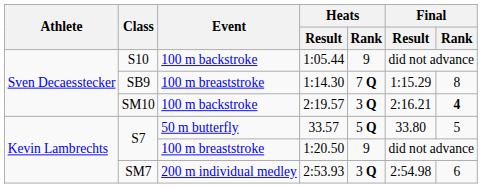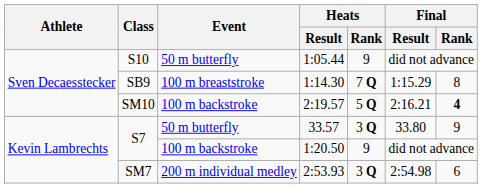 <table class=wikitable style="font-size:90%">
 <tr>
 <th rowspan="2">Athlete</th>
 <th rowspan="2">Class</th>
 <th rowspan="2">Event</th>
 <th colspan="2">Heats</th>
 <th colspan="2">Final</th>
 </tr>
 <tr>
 <th>Result</th>
 <th>Rank</th>
 <th>Result</th>
 <th>Rank</th>
 </tr>
 <tr>
 <td rowspan="3"><a href='#'>Sven Decaesstecker</a></td>
 <td align="center">S10</td>
-<td><a href='#'>100 m backstroke</a></td>
+<td><a href='#'>50 m butterfly</a></td>
 <td align="center">1:05.44</td>
 <td align="center">9</td>
 <td align="center" colspan="2">did not advance</td>
 </tr>
 <tr>
 <td align="center">SB9</td>
 <td><a href='#'>100 m breaststroke</a></td>
 <td align="center">1:14.30</td>
 <td align="center">7 <strong>Q</strong></td>
 <td align="center">1:15.29</td>
 <td align="center">8</td>
 </tr>
 <tr>
 <td align="center">SM10</td>
 <td><a href='#'>100 m backstroke</a></td>
 <td align="center">2:19.57</td>
-<td align="center">3 <strong>Q</strong></td>
+<td align="center">5 <strong>Q</strong></td>
 <td align="center">2:16.21</td>
 <td align="center"><strong>4</strong></td>
 </tr>
 <tr>
 <td rowspan="3"><a href='#'>Kevin Lambrechts</a></td>
 <td rowspan="2" align="center">S7</td>
 <td><a href='#'>50 m butterfly</a></td>
 <td align="center">33.57</td>
-<td align="center">5 <strong>Q</strong></td>
+<td align="center">3 <strong>Q</strong></td>
 <td align="center">33.80</td>
-<td align="center">5</td>
+<td align="center">9</td>
 </tr>
 <tr>
-<td><a href='#'>100 m breaststroke</a></td>
+<td><a href='#'>100 m backstroke</a></td>
 <td align="center">1:20.50</td>
 <td align="center">9</td>
 <td align="center" colspan="2">did not advance</td>
 </tr>
 <tr>
 <td align="center">SM7</td>
 <td><a href='#'>200 m individual medley</a></td>
 <td align="center">2:53.93</td>
 <td align="center">3 <strong>Q</strong></td>
 <td align="center">2:54.98</td>
 <td align="center">6</td>
 </tr>
 </table>
